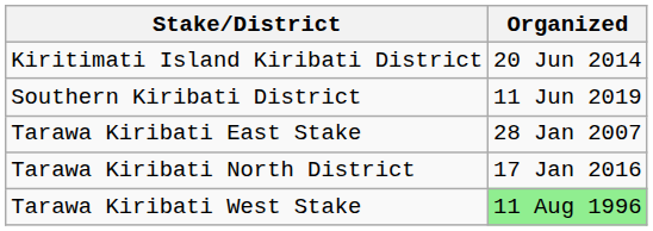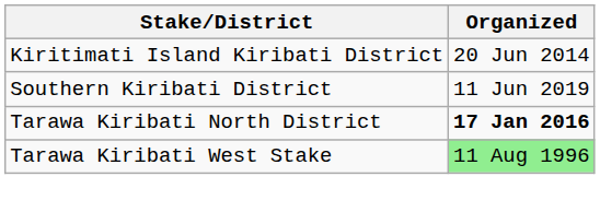 <table class="wikitable sortable">
 <tr>
 <th>Stake/District</th>
 <th data-sort-type=date>Organized</th>
 </tr>
 <tr>
 <td>Kiritimati Island Kiribati District</td>
 <td>20 Jun 2014</td>
 </tr>
 <tr>
 <td>Southern Kiribati District</td>
 <td>11 Jun 2019</td>
 </tr>
 <tr>
-<td>Tarawa Kiribati East Stake</td>
-<td>28 Jan 2007</td>
-</tr>
-<tr>
 <td>Tarawa Kiribati North District</td>
-<td>17 Jan 2016</td>
+<td><strong>17 Jan 2016</strong></td>
 </tr>
 <tr>
 <td>Tarawa Kiribati West Stake</td>
 <td style="background: lightgreen;">11 Aug 1996</td>
 </tr>
 </table>
